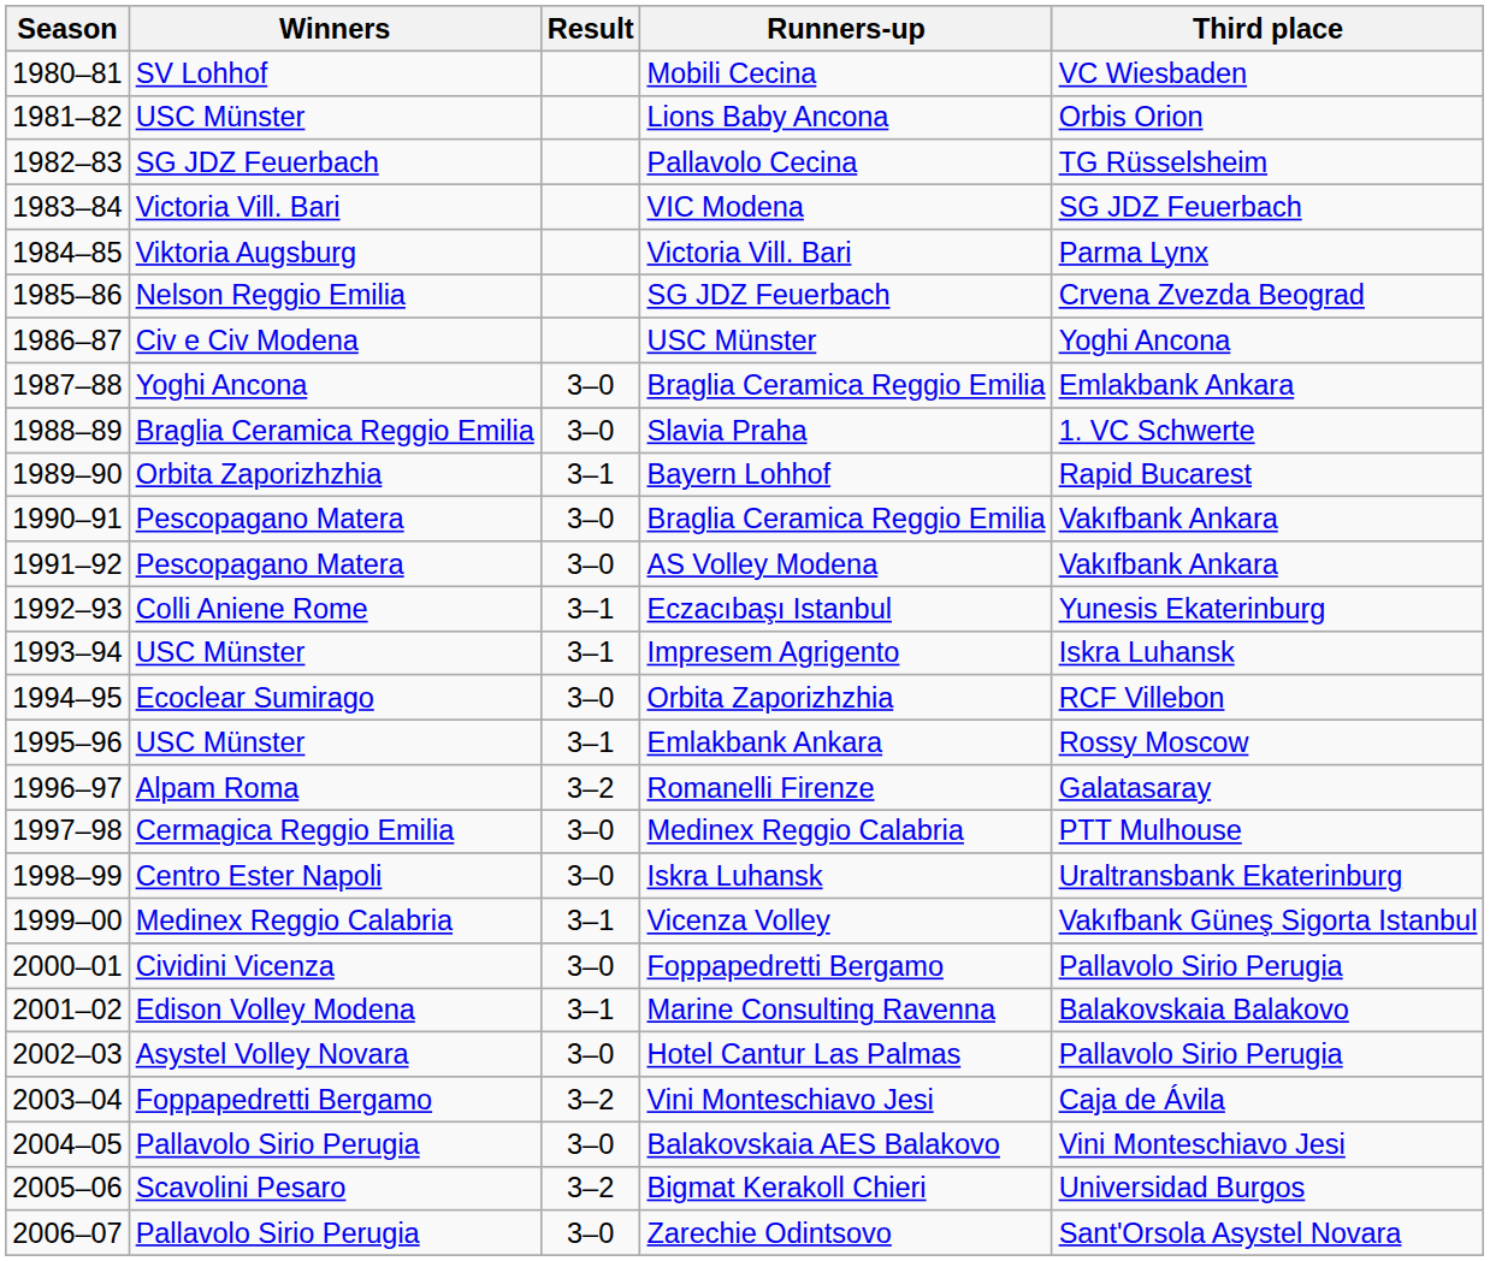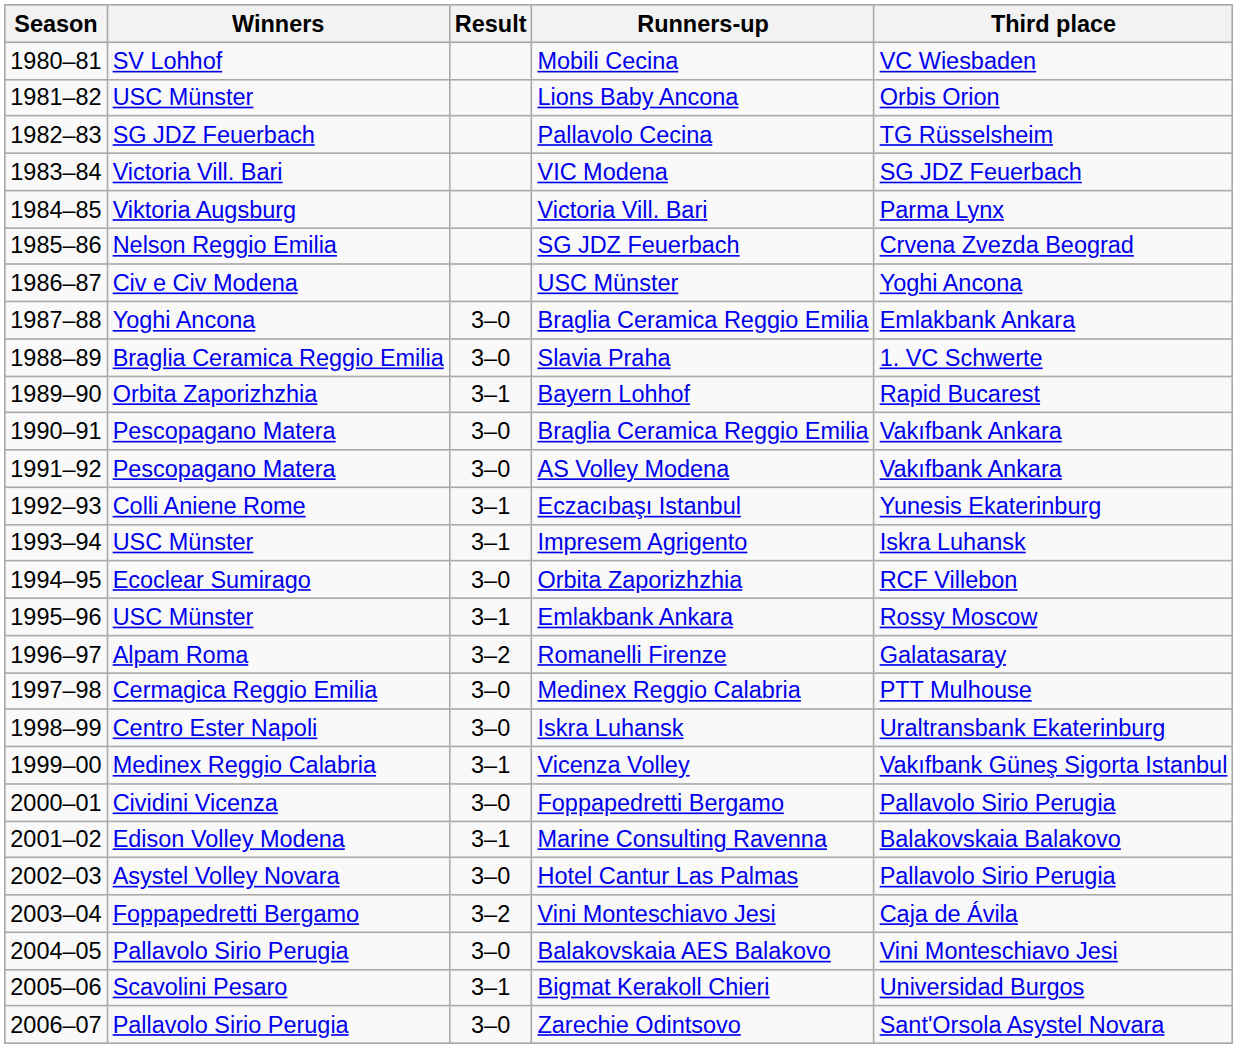 <table class=wikitable style="font-size:90%;">
 <tr bgcolor=#C1D8FF>
 <th>Season</th>
 <th>Winners</th>
 <th>Result</th>
 <th>Runners-up</th>
 <th>Third place</th>
 </tr>
 <tr>
 <td align=center>1980–81</td>
 <td> <a href='#'>SV Lohhof</a></td>
 <td align=center></td>
 <td> <a href='#'>Mobili Cecina</a></td>
 <td> <a href='#'>VC Wiesbaden</a></td>
 </tr>
 <tr>
 <td align=center>1981–82</td>
 <td> <a href='#'>USC Münster</a></td>
 <td align=center></td>
 <td> <a href='#'>Lions Baby Ancona</a></td>
 <td> <a href='#'>Orbis Orion</a></td>
 </tr>
 <tr>
 <td align=center>1982–83</td>
 <td> <a href='#'>SG JDZ Feuerbach</a></td>
 <td align=center></td>
 <td> <a href='#'>Pallavolo Cecina</a></td>
 <td> <a href='#'>TG Rüsselsheim</a></td>
 </tr>
 <tr>
 <td align=center>1983–84</td>
 <td> <a href='#'>Victoria Vill. Bari</a></td>
 <td align=center></td>
 <td> <a href='#'>VIC Modena</a></td>
 <td> <a href='#'>SG JDZ Feuerbach</a></td>
 </tr>
 <tr>
 <td align=center>1984–85</td>
 <td> <a href='#'>Viktoria Augsburg</a></td>
 <td align=center></td>
 <td> <a href='#'>Victoria Vill. Bari</a></td>
 <td> <a href='#'>Parma Lynx</a></td>
 </tr>
 <tr>
 <td align=center>1985–86</td>
 <td> <a href='#'>Nelson Reggio Emilia</a></td>
 <td align=center></td>
 <td> <a href='#'>SG JDZ Feuerbach</a></td>
 <td> <a href='#'>Crvena Zvezda Beograd</a></td>
 </tr>
 <tr>
 <td align=center>1986–87</td>
 <td> <a href='#'>Civ e Civ Modena</a></td>
 <td align=center></td>
 <td> <a href='#'>USC Münster</a></td>
 <td> <a href='#'>Yoghi Ancona</a></td>
 </tr>
 <tr>
 <td align=center>1987–88</td>
 <td> <a href='#'>Yoghi Ancona</a></td>
 <td align=center>3–0</td>
 <td> <a href='#'>Braglia Ceramica Reggio Emilia</a></td>
 <td> <a href='#'>Emlakbank Ankara</a></td>
 </tr>
 <tr>
 <td align=center>1988–89</td>
 <td> <a href='#'>Braglia Ceramica Reggio Emilia</a></td>
 <td align=center>3–0</td>
 <td> <a href='#'>Slavia Praha</a></td>
 <td> <a href='#'>1. VC Schwerte</a></td>
 </tr>
 <tr>
 <td align=center>1989–90</td>
 <td> <a href='#'>Orbita Zaporizhzhia</a></td>
 <td align=center>3–1</td>
 <td> <a href='#'>Bayern Lohhof</a></td>
 <td> <a href='#'>Rapid Bucarest</a></td>
 </tr>
 <tr>
 <td align=center>1990–91</td>
 <td> <a href='#'>Pescopagano Matera</a></td>
 <td align=center>3–0</td>
 <td> <a href='#'>Braglia Ceramica Reggio Emilia</a></td>
 <td> <a href='#'>Vakıfbank Ankara</a></td>
 </tr>
 <tr>
 <td align=center>1991–92</td>
 <td> <a href='#'>Pescopagano Matera</a></td>
 <td align=center>3–0</td>
 <td> <a href='#'>AS Volley Modena</a></td>
 <td> <a href='#'>Vakıfbank Ankara</a></td>
 </tr>
 <tr>
 <td align=center>1992–93</td>
 <td> <a href='#'>Colli Aniene Rome</a></td>
 <td align=center>3–1</td>
 <td> <a href='#'>Eczacıbaşı Istanbul</a></td>
 <td> <a href='#'>Yunesis Ekaterinburg</a></td>
 </tr>
 <tr>
 <td align=center>1993–94</td>
 <td> <a href='#'>USC Münster</a></td>
 <td align=center>3–1</td>
 <td> <a href='#'>Impresem Agrigento</a></td>
 <td> <a href='#'>Iskra Luhansk</a></td>
 </tr>
 <tr>
 <td align=center>1994–95</td>
 <td> <a href='#'>Ecoclear Sumirago</a></td>
 <td align=center>3–0</td>
 <td> <a href='#'>Orbita Zaporizhzhia</a></td>
 <td> <a href='#'>RCF Villebon</a></td>
 </tr>
 <tr>
 <td align=center>1995–96</td>
 <td> <a href='#'>USC Münster</a></td>
 <td align=center>3–1</td>
 <td> <a href='#'>Emlakbank Ankara</a></td>
 <td> <a href='#'>Rossy Moscow</a></td>
 </tr>
 <tr>
 <td align=center>1996–97</td>
 <td> <a href='#'>Alpam Roma</a></td>
 <td align=center>3–2</td>
 <td> <a href='#'>Romanelli Firenze</a></td>
 <td> <a href='#'>Galatasaray</a></td>
 </tr>
 <tr>
 <td align=center>1997–98</td>
 <td> <a href='#'>Cermagica Reggio Emilia</a></td>
 <td align=center>3–0</td>
 <td> <a href='#'>Medinex Reggio Calabria</a></td>
 <td> <a href='#'>PTT Mulhouse</a></td>
 </tr>
 <tr>
 <td align=center>1998–99</td>
 <td> <a href='#'>Centro Ester Napoli</a></td>
 <td align=center>3–0</td>
 <td> <a href='#'>Iskra Luhansk</a></td>
 <td> <a href='#'>Uraltransbank Ekaterinburg</a></td>
 </tr>
 <tr>
 <td align=center>1999–00</td>
 <td> <a href='#'>Medinex Reggio Calabria</a></td>
 <td align=center>3–1</td>
 <td> <a href='#'>Vicenza Volley</a></td>
 <td> <a href='#'>Vakıfbank Güneş Sigorta Istanbul</a></td>
 </tr>
 <tr>
 <td align=center>2000–01</td>
 <td> <a href='#'>Cividini Vicenza</a></td>
 <td align=center>3–0</td>
 <td> <a href='#'>Foppapedretti Bergamo</a></td>
 <td> <a href='#'>Pallavolo Sirio Perugia</a></td>
 </tr>
 <tr>
 <td align=center>2001–02</td>
 <td> <a href='#'>Edison Volley Modena</a></td>
 <td align=center>3–1</td>
 <td> <a href='#'>Marine Consulting Ravenna</a></td>
 <td> <a href='#'>Balakovskaia Balakovo</a></td>
 </tr>
 <tr>
 <td align=center>2002–03</td>
 <td> <a href='#'>Asystel Volley Novara</a></td>
 <td align=center>3–0</td>
 <td> <a href='#'>Hotel Cantur Las Palmas</a></td>
 <td> <a href='#'>Pallavolo Sirio Perugia</a></td>
 </tr>
 <tr>
 <td align=center>2003–04</td>
 <td> <a href='#'>Foppapedretti Bergamo</a></td>
 <td align=center>3–2</td>
 <td> <a href='#'>Vini Monteschiavo Jesi</a></td>
 <td> <a href='#'>Caja de Ávila</a></td>
 </tr>
 <tr>
 <td align=center>2004–05</td>
 <td> <a href='#'>Pallavolo Sirio Perugia</a></td>
 <td align=center>3–0</td>
 <td> <a href='#'>Balakovskaia AES Balakovo</a></td>
 <td> <a href='#'>Vini Monteschiavo Jesi</a></td>
 </tr>
 <tr>
 <td align=center>2005–06</td>
 <td> <a href='#'>Scavolini Pesaro</a></td>
-<td align=center>3–2</td>
+<td align=center>3–1</td>
 <td> <a href='#'>Bigmat Kerakoll Chieri</a></td>
 <td> <a href='#'>Universidad Burgos</a></td>
 </tr>
 <tr>
 <td align=center>2006–07</td>
 <td> <a href='#'>Pallavolo Sirio Perugia</a></td>
 <td align=center>3–0</td>
 <td> <a href='#'>Zarechie Odintsovo</a></td>
 <td> <a href='#'>Sant'Orsola Asystel Novara</a></td>
 </tr>
 </table>
